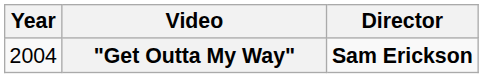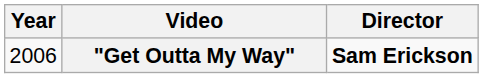 <table class="wikitable plainrowheaders">
 <tr>
 <th>Year</th>
 <th style="width:12em;">Video</th>
 <th>Director</th>
 </tr>
 <tr>
-<td>2004</td>
+<td>2006</td>
 <th scope="row">"Get Outta My Way"</th>
 <td><strong>Sam Erickson</strong></td>
 </tr>
 </table>
